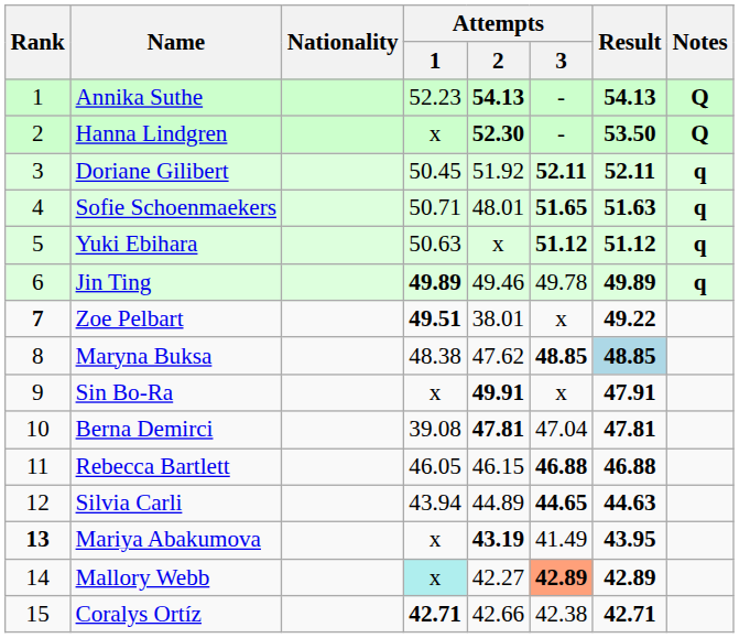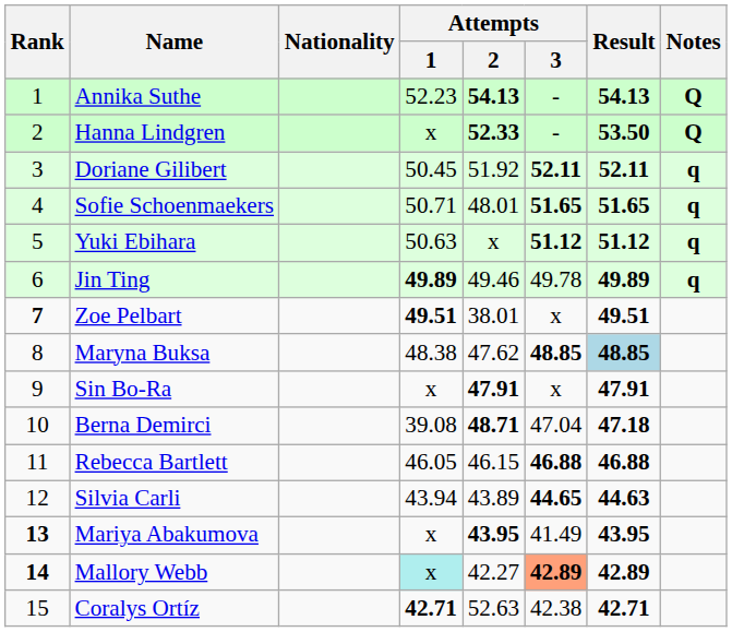 <table class="wikitable sortable" style="text-align:center">
 <tr>
 <th rowspan=2>Rank</th>
 <th rowspan=2>Name</th>
 <th rowspan=2>Nationality</th>
 <th colspan=3>Attempts</th>
 <th rowspan=2>Result</th>
 <th rowspan=2>Notes</th>
 </tr>
 <tr>
 <th>1</th>
 <th>2</th>
 <th>3</th>
 </tr>
 <tr bgcolor=ccffcc>
 <td>1</td>
 <td align=left><a href='#'>Annika Suthe</a></td>
 <td align=left></td>
 <td>52.23</td>
 <td><strong>54.13</strong></td>
 <td>-</td>
 <td><strong>54.13</strong></td>
 <td><strong>Q</strong></td>
 </tr>
 <tr bgcolor=ccffcc>
 <td>2</td>
 <td align=left><a href='#'>Hanna Lindgren</a></td>
 <td align=left></td>
 <td>x</td>
-<td><strong>52.30</strong></td>
+<td><strong>52.33</strong></td>
 <td>-</td>
 <td><strong>53.50</strong></td>
 <td><strong>Q</strong></td>
 </tr>
 <tr bgcolor=ddffdd>
 <td>3</td>
 <td align=left><a href='#'>Doriane Gilibert</a></td>
 <td align=left></td>
 <td>50.45</td>
 <td>51.92</td>
 <td><strong>52.11</strong></td>
 <td><strong>52.11</strong></td>
 <td><strong>q</strong></td>
 </tr>
 <tr bgcolor=ddffdd>
 <td>4</td>
 <td align=left><a href='#'>Sofie Schoenmaekers</a></td>
 <td align=left></td>
 <td>50.71</td>
 <td>48.01</td>
 <td><strong>51.65</strong></td>
-<td><strong>51.63</strong></td>
+<td><strong>51.65</strong></td>
 <td><strong>q</strong></td>
 </tr>
 <tr bgcolor=ddffdd>
 <td>5</td>
 <td align=left><a href='#'>Yuki Ebihara</a></td>
 <td align=left></td>
 <td>50.63</td>
 <td>x</td>
 <td><strong>51.12</strong></td>
 <td><strong>51.12</strong></td>
 <td><strong>q</strong></td>
 </tr>
 <tr bgcolor=ddffdd>
 <td>6</td>
 <td align=left><a href='#'>Jin Ting</a></td>
 <td align=left></td>
 <td><strong>49.89</strong></td>
 <td>49.46</td>
 <td>49.78</td>
 <td><strong>49.89</strong></td>
 <td><strong>q</strong></td>
 </tr>
 <tr>
 <td><strong>7</strong></td>
 <td align=left><a href='#'>Zoe Pelbart</a></td>
 <td align=left></td>
 <td><strong>49.51</strong></td>
 <td>38.01</td>
 <td>x</td>
-<td><strong>49.22</strong></td>
+<td><strong>49.51</strong></td>
 <td></td>
 </tr>
 <tr>
 <td>8</td>
 <td align=left><a href='#'>Maryna Buksa</a></td>
 <td align=left></td>
 <td>48.38</td>
 <td>47.62</td>
 <td><strong>48.85</strong></td>
 <td style="background: lightblue;"><strong>48.85</strong></td>
 <td></td>
 </tr>
 <tr>
 <td>9</td>
 <td align=left><a href='#'>Sin Bo-Ra</a></td>
 <td align=left></td>
 <td>x</td>
-<td><strong>49.91</strong></td>
+<td><strong>47.91</strong></td>
 <td>x</td>
 <td><strong>47.91</strong></td>
 <td></td>
 </tr>
 <tr>
 <td>10</td>
 <td align=left><a href='#'>Berna Demirci</a></td>
 <td align=left></td>
 <td>39.08</td>
-<td><strong>47.81</strong></td>
+<td><strong>48.71</strong></td>
 <td>47.04</td>
-<td><strong>47.81</strong></td>
+<td><strong>47.18</strong></td>
 <td></td>
 </tr>
 <tr>
 <td>11</td>
 <td align=left><a href='#'>Rebecca Bartlett</a></td>
 <td align=left></td>
 <td>46.05</td>
 <td>46.15</td>
 <td><strong>46.88</strong></td>
 <td><strong>46.88</strong></td>
 <td></td>
 </tr>
 <tr>
 <td>12</td>
 <td align=left><a href='#'>Silvia Carli</a></td>
 <td align=left></td>
 <td>43.94</td>
-<td>44.89</td>
+<td>43.89</td>
 <td><strong>44.65</strong></td>
 <td><strong>44.63</strong></td>
 <td></td>
 </tr>
 <tr>
 <td><strong>13</strong></td>
 <td align=left><a href='#'>Mariya Abakumova</a></td>
 <td align=left></td>
 <td>x</td>
-<td><strong>43.19</strong></td>
+<td><strong>43.95</strong></td>
 <td>41.49</td>
 <td><strong>43.95</strong></td>
 <td></td>
 </tr>
 <tr>
-<td>14</td>
+<td><strong>14</strong></td>
 <td align=left><a href='#'>Mallory Webb</a></td>
 <td align=left></td>
 <td style="background: paleturquoise;">x</td>
 <td>42.27</td>
 <td style="background: lightsalmon;"><strong>42.89</strong></td>
 <td><strong>42.89</strong></td>
 <td></td>
 </tr>
 <tr>
 <td>15</td>
 <td align=left><a href='#'>Coralys Ortíz</a></td>
 <td align=left></td>
 <td><strong>42.71</strong></td>
-<td>42.66</td>
+<td>52.63</td>
 <td>42.38</td>
 <td><strong>42.71</strong></td>
 <td></td>
 </tr>
 </table>
